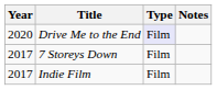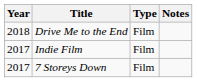 <table class="wikitable sortable">
 <tr>
 <th>Year</th>
 <th>Title</th>
 <th>Type</th>
 <th>Notes</th>
 </tr>
 <tr>
-<td>2020</td>
+<td>2018</td>
 <td><em>Drive Me to the End</em></td>
-<td style="background: lavender;">Film</td>
-<td></td>
-</tr>
-<tr>
-<td>2017</td>
-<td><em>7 Storeys Down</em></td>
 <td>Film</td>
 <td></td>
 </tr>
 <tr>
 <td>2017</td>
 <td><em>Indie Film</em></td>
 <td>Film</td>
 <td></td>
 </tr>
+<tr>
+<td>2017</td>
+<td><em>7 Storeys Down</em></td>
+<td>Film</td>
+<td></td>
+</tr>
 </table>
